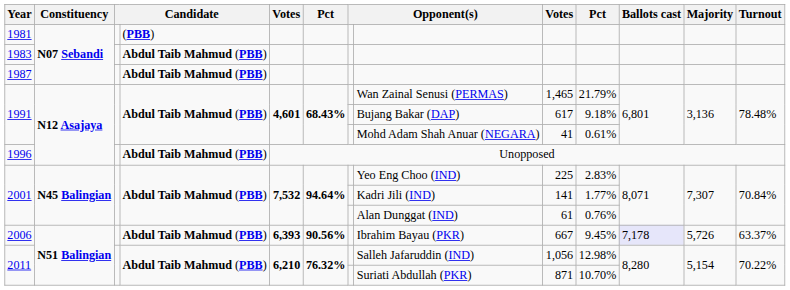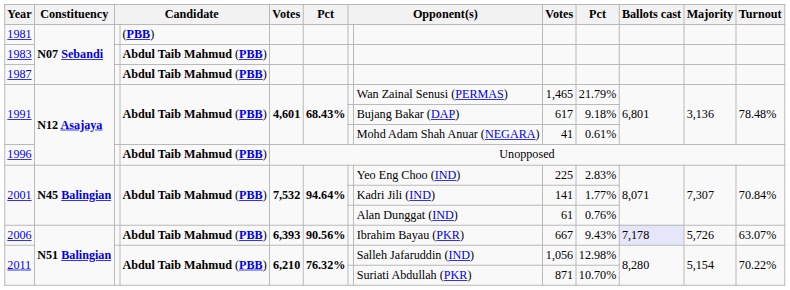 <table class="wikitable" style="margin:0.5em ; font-size:95%">
 <tr>
 <th>Year</th>
 <th>Constituency</th>
 <th colspan=2>Candidate</th>
 <th>Votes</th>
 <th>Pct</th>
 <th colspan=2>Opponent(s)</th>
 <th>Votes</th>
 <th>Pct</th>
 <th>Ballots cast</th>
 <th>Majority</th>
 <th>Turnout</th>
 </tr>
 <tr>
 <td><a href='#'>1981</a></td>
 <td rowspan=3><strong>N07 <a href='#'>Sebandi</a></strong></td>
 <td></td>
 <td> (<a href='#'><strong>PBB</strong></a>)</td>
 <td align=right></td>
 <td></td>
 <td></td>
 <td></td>
 <td></td>
 <td></td>
 <td></td>
 <td></td>
 <td></td>
 </tr>
 <tr>
 <td><a href='#'>1983</a></td>
 <td></td>
 <td><strong>Abdul Taib Mahmud</strong> (<a href='#'><strong>PBB</strong></a>)</td>
 <td align=right></td>
 <td></td>
 <td></td>
 <td></td>
 <td></td>
 <td></td>
 <td></td>
 <td></td>
 <td></td>
 </tr>
 <tr>
 <td><a href='#'>1987</a></td>
 <td></td>
 <td><strong>Abdul Taib Mahmud</strong> (<a href='#'><strong>PBB</strong></a>)</td>
 <td align=right></td>
 <td></td>
 <td></td>
 <td></td>
 <td></td>
 <td></td>
 <td></td>
 <td></td>
 <td></td>
 </tr>
 <tr>
 <td rowspan=3><a href='#'>1991</a></td>
 <td rowspan=4><strong>N12 <a href='#'>Asajaya</a></strong></td>
 <td rowspan=3 ></td>
 <td rowspan=3><strong>Abdul Taib Mahmud</strong> (<a href='#'><strong>PBB</strong></a>)</td>
 <td rowspan=3 align=right><strong>4,601</strong></td>
 <td rowspan=3><strong>68.43%</strong></td>
 <td bgcolor=></td>
 <td>Wan Zainal Senusi (<a href='#'>PERMAS</a>)</td>
 <td align=right>1,465</td>
 <td>21.79%</td>
 <td rowspan=3>6,801</td>
 <td rowspan=3>3,136</td>
 <td rowspan=3>78.48%</td>
 </tr>
 <tr>
 <td></td>
 <td>Bujang Bakar (<a href='#'>DAP</a>)</td>
 <td align=right>617</td>
 <td align=right>9.18%</td>
 </tr>
 <tr>
 <td bgcolor=></td>
 <td>Mohd Adam Shah Anuar (<a href='#'>NEGARA</a>)</td>
 <td align=right>41</td>
 <td align=right>0.61%</td>
 </tr>
 <tr>
 <td><a href='#'>1996</a></td>
 <td></td>
 <td><strong>Abdul Taib Mahmud</strong> (<a href='#'><strong>PBB</strong></a>)</td>
 <td colspan=9 align=center>Unopposed</td>
 </tr>
 <tr>
 <td rowspan=3><a href='#'>2001</a></td>
 <td rowspan=3><strong>N45 <a href='#'>Balingian</a></strong></td>
 <td rowspan=3 ></td>
 <td rowspan=3><strong>Abdul Taib Mahmud</strong> (<a href='#'><strong>PBB</strong></a>)</td>
 <td rowspan=3 align=right><strong>7,532</strong></td>
 <td rowspan=3><strong>94.64%</strong></td>
 <td></td>
 <td>Yeo Eng Choo (<a href='#'>IND</a>)</td>
 <td align=right>225</td>
 <td align=right>2.83%</td>
 <td rowspan=3>8,071</td>
 <td rowspan=3>7,307</td>
 <td rowspan=3>70.84%</td>
 </tr>
 <tr>
 <td></td>
 <td>Kadri Jili (<a href='#'>IND</a>)</td>
 <td align=right>141</td>
 <td align=right>1.77%</td>
 </tr>
 <tr>
 <td></td>
 <td>Alan Dunggat (<a href='#'>IND</a>)</td>
 <td align=right>61</td>
 <td align=right>0.76%</td>
 </tr>
 <tr>
 <td><a href='#'>2006</a></td>
 <td rowspan=3><strong>N51 <a href='#'>Balingian</a></strong></td>
 <td></td>
 <td><strong>Abdul Taib Mahmud</strong> (<a href='#'><strong>PBB</strong></a>)</td>
 <td align=right><strong>6,393</strong></td>
 <td><strong>90.56%</strong></td>
 <td></td>
 <td>Ibrahim Bayau (<a href='#'>PKR</a>)</td>
 <td align=right>667</td>
-<td align=right>9.45%</td>
+<td align=right>9.43%</td>
 <td style="background: lavender;">7,178</td>
 <td>5,726</td>
-<td>63.37%</td>
+<td>63.07%</td>
 </tr>
 <tr>
 <td rowspan=2><a href='#'>2011</a></td>
 <td rowspan=2 ></td>
 <td rowspan=2><strong>Abdul Taib Mahmud</strong> (<a href='#'><strong>PBB</strong></a>)</td>
 <td rowspan=2 align=right><strong>6,210</strong></td>
 <td rowspan=2><strong>76.32%</strong></td>
 <td></td>
 <td>Salleh Jafaruddin (<a href='#'>IND</a>)</td>
 <td align=right>1,056</td>
 <td>12.98%</td>
 <td rowspan=2>8,280</td>
 <td rowspan=2>5,154</td>
 <td rowspan=2>70.22%</td>
 </tr>
 <tr>
 <td></td>
 <td>Suriati Abdullah (<a href='#'>PKR</a>)</td>
 <td align=right>871</td>
 <td>10.70%</td>
 </tr>
 </table>
